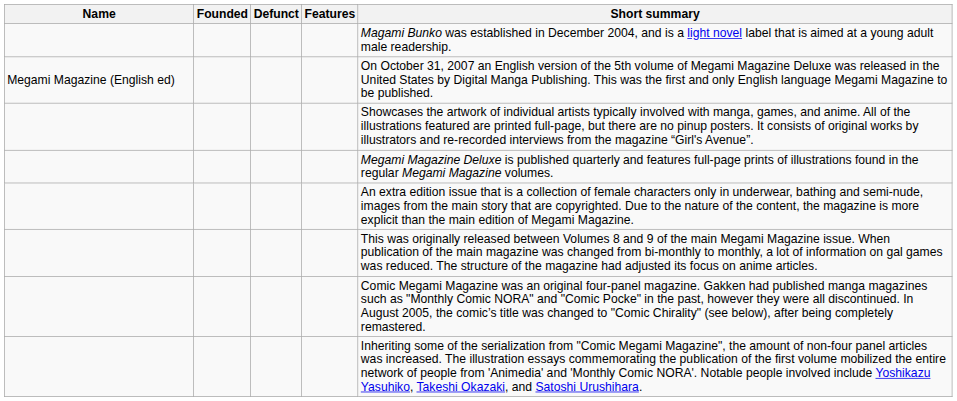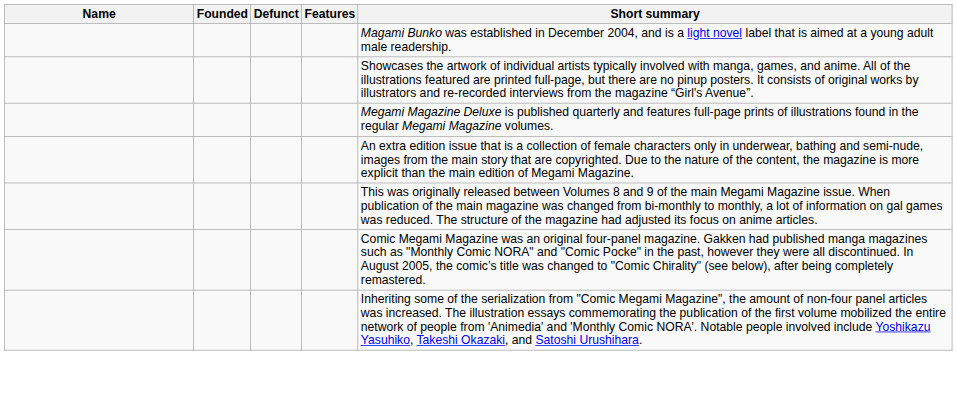 <table class="wikitable sortable">
 <tr>
 <th width=20%>Name</th>
 <th>Founded</th>
 <th>Defunct</th>
 <th>Features</th>
 <th class="unsortable">Short summary</th>
 </tr>
 <tr>
 <td></td>
 <td></td>
 <td></td>
 <td></td>
 <td><em>Magami Bunko</em> was established in December 2004, and is a <a href='#'>light novel</a> label that is aimed at a young adult male readership.</td>
-</tr>
-<tr>
-<td>Megami Magazine (English ed)</td>
-<td></td>
-<td></td>
-<td></td>
-<td>On October 31, 2007 an English version of the 5th volume of Megami Magazine Deluxe was released in the United States by Digital Manga Publishing. This was the first and only English language Megami Magazine to be published.</td>
 </tr>
 <tr>
 <td></td>
 <td></td>
 <td></td>
 <td></td>
 <td>Showcases the artwork of individual artists typically involved with manga, games, and anime. All of the illustrations featured are printed full-page, but there are no pinup posters. It consists of original works by illustrators and re-recorded interviews from the magazine “Girl's Avenue”.</td>
 </tr>
 <tr>
 <td></td>
 <td></td>
 <td></td>
 <td></td>
 <td><em>Megami Magazine Deluxe</em> is published quarterly and features full-page prints of illustrations found in the regular <em>Megami Magazine</em> volumes.</td>
 </tr>
 <tr>
 <td></td>
 <td></td>
 <td></td>
 <td></td>
 <td>An extra edition issue that is a collection of female characters only in underwear, bathing and semi-nude, images from the main story that are copyrighted. Due to the nature of the content, the magazine is more explicit than the main edition of Megami Magazine.</td>
 </tr>
 <tr>
 <td></td>
 <td></td>
 <td></td>
 <td></td>
 <td>This was originally released between Volumes 8 and 9 of the main Megami Magazine issue. When publication of the main magazine was changed from bi-monthly to monthly, a lot of information on gal games was reduced. The structure of the magazine had adjusted its focus on anime articles.</td>
 </tr>
 <tr>
 <td></td>
 <td></td>
 <td></td>
 <td></td>
 <td>Comic Megami Magazine was an original four-panel magazine. Gakken had published manga magazines such as "Monthly Comic NORA" and "Comic Pocke" in the past, however they were all discontinued. In August 2005, the comic’s title was changed to "Comic Chirality" (see below), after being completely remastered.</td>
 </tr>
 <tr>
 <td></td>
 <td></td>
 <td></td>
 <td></td>
 <td>Inheriting some of the serialization from "Comic Megami Magazine", the amount of non-four panel articles was increased. The illustration essays commemorating the publication of the first volume mobilized the entire network of people from 'Animedia' and 'Monthly Comic NORA'. Notable people involved include <a href='#'>Yoshikazu Yasuhiko</a>, <a href='#'>Takeshi Okazaki</a>, and <a href='#'>Satoshi Urushihara</a>.</td>
 </tr>
 </table>
